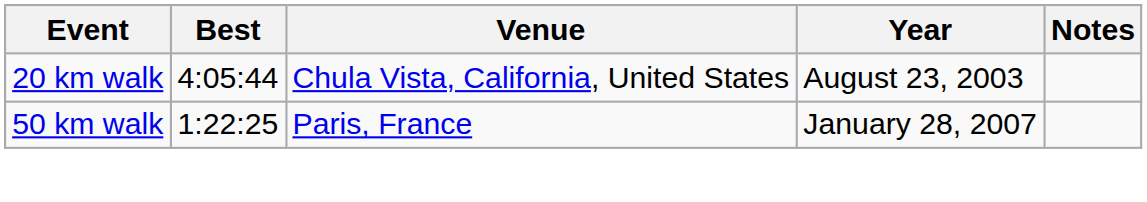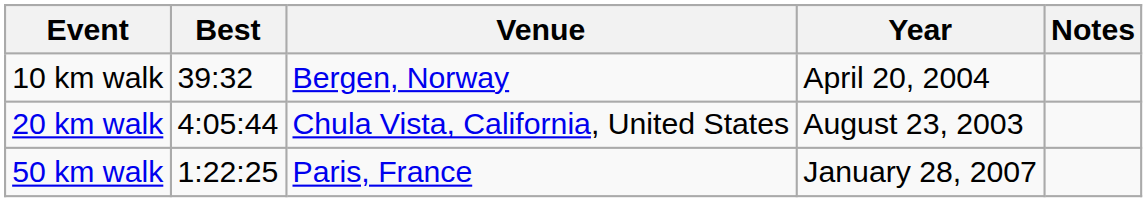 <table class=wikitable style="font-size:90%">
 <tr>
 <th>Event</th>
 <th>Best</th>
 <th>Venue</th>
 <th>Year</th>
 <th>Notes</th>
+</tr>
+<tr>
+<td>10 km walk</td>
+<td>39:32</td>
+<td><a href='#'>Bergen, Norway</a></td>
+<td>April 20, 2004</td>
+<td></td>
 </tr>
 <tr>
 <td><a href='#'>20 km walk</a></td>
 <td>4:05:44</td>
 <td><a href='#'>Chula Vista, California</a>, United States</td>
 <td>August 23, 2003</td>
 <td></td>
 </tr>
 <tr>
 <td><a href='#'>50 km walk</a></td>
 <td>1:22:25</td>
 <td><a href='#'>Paris, France</a></td>
 <td>January 28, 2007</td>
 <td></td>
 </tr>
 </table>
